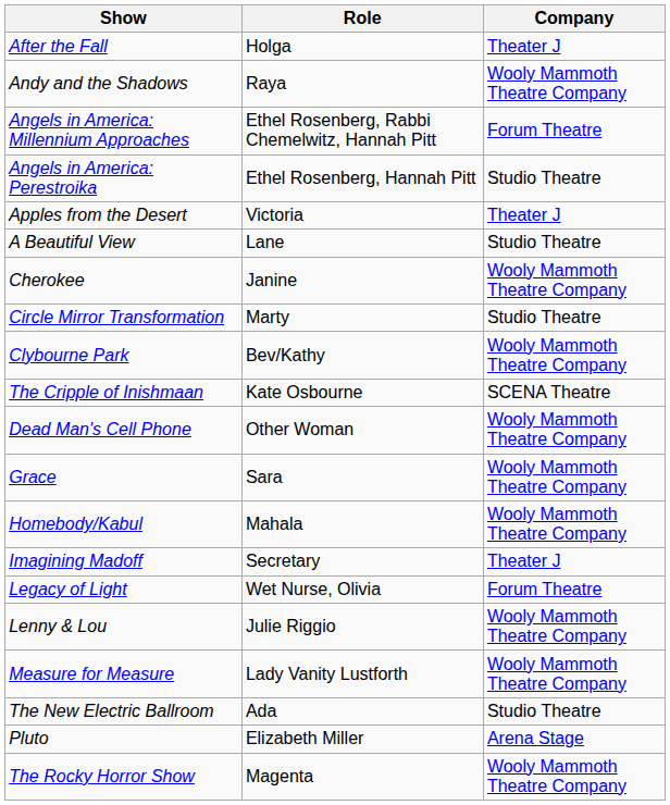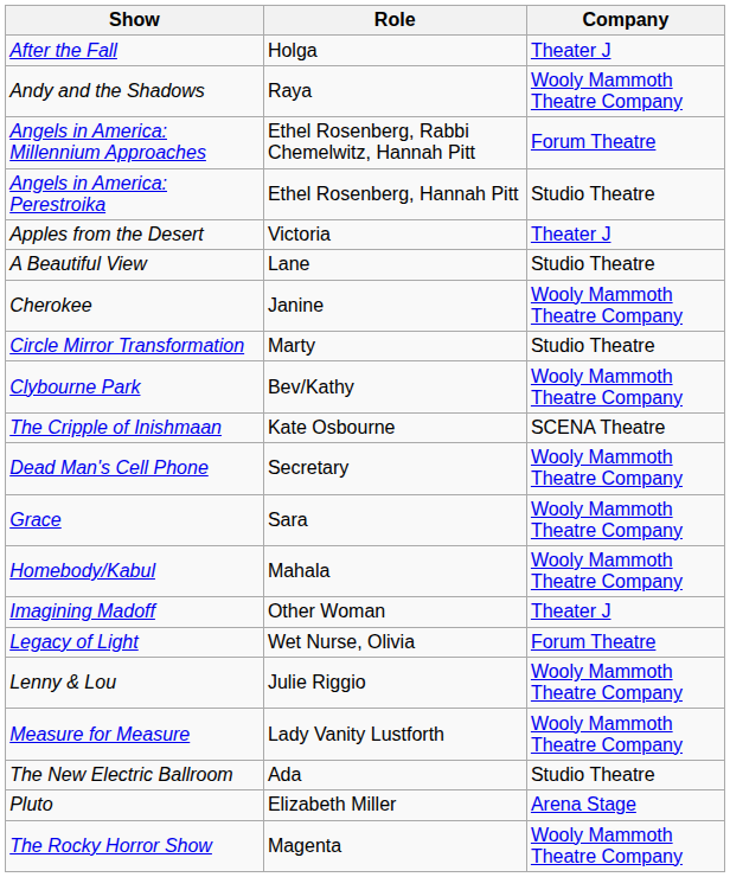 <table class="wikitable sortable mw-collapsible">
 <tr>
 <th>Show</th>
 <th>Role</th>
 <th>Company</th>
 </tr>
 <tr>
 <td><em><a href='#'>After the Fall</a></em></td>
 <td>Holga</td>
 <td><a href='#'>Theater J</a></td>
 </tr>
 <tr>
 <td><em>Andy and the Shadows</em></td>
 <td>Raya</td>
 <td><a href='#'>Wooly Mammoth Theatre Company</a></td>
 </tr>
 <tr>
 <td><em><a href='#'>Angels in America: Millennium Approaches</a></em></td>
 <td>Ethel Rosenberg, Rabbi Chemelwitz, Hannah Pitt</td>
 <td><a href='#'>Forum Theatre</a></td>
 </tr>
 <tr>
 <td><em><a href='#'>Angels in America: Perestroika</a></em></td>
 <td>Ethel Rosenberg, Hannah Pitt</td>
 <td>Studio Theatre</td>
 </tr>
 <tr>
 <td><em>Apples from the Desert</em></td>
 <td>Victoria</td>
 <td><a href='#'>Theater J</a></td>
 </tr>
 <tr>
 <td><em>A Beautiful View</em></td>
 <td>Lane</td>
 <td>Studio Theatre</td>
 </tr>
 <tr>
 <td><em>Cherokee</em></td>
 <td>Janine</td>
 <td><a href='#'>Wooly Mammoth Theatre Company</a></td>
 </tr>
 <tr>
 <td><em><a href='#'>Circle Mirror Transformation</a></em></td>
 <td>Marty</td>
 <td>Studio Theatre</td>
 </tr>
 <tr>
 <td><em><a href='#'>Clybourne Park</a></em></td>
 <td>Bev/Kathy</td>
 <td><a href='#'>Wooly Mammoth Theatre Company</a></td>
 </tr>
 <tr>
 <td><em><a href='#'>The Cripple of Inishmaan</a></em></td>
 <td>Kate Osbourne</td>
 <td>SCENA Theatre</td>
 </tr>
 <tr>
 <td><em><a href='#'>Dead Man's Cell Phone</a></em></td>
-<td>Other Woman</td>
+<td>Secretary</td>
 <td><a href='#'>Wooly Mammoth Theatre Company</a></td>
 </tr>
 <tr>
 <td><em><a href='#'>Grace</a></em></td>
 <td>Sara</td>
 <td><a href='#'>Wooly Mammoth Theatre Company</a></td>
 </tr>
 <tr>
 <td><em><a href='#'>Homebody/Kabul</a></em></td>
 <td>Mahala</td>
 <td><a href='#'>Wooly Mammoth Theatre Company</a></td>
 </tr>
 <tr>
 <td><em><a href='#'>Imagining Madoff</a></em></td>
-<td>Secretary</td>
+<td>Other Woman</td>
 <td><a href='#'>Theater J</a></td>
 </tr>
 <tr>
 <td><em><a href='#'>Legacy of Light</a></em></td>
 <td>Wet Nurse, Olivia</td>
 <td><a href='#'>Forum Theatre</a></td>
 </tr>
 <tr>
 <td><em>Lenny & Lou</em></td>
 <td>Julie Riggio</td>
 <td><a href='#'>Wooly Mammoth Theatre Company</a></td>
 </tr>
 <tr>
 <td><em><a href='#'>Measure for Measure</a></em></td>
 <td>Lady Vanity Lustforth</td>
 <td><a href='#'>Wooly Mammoth Theatre Company</a></td>
 </tr>
 <tr>
 <td><em>The New Electric Ballroom</em></td>
 <td>Ada</td>
 <td>Studio Theatre</td>
 </tr>
 <tr>
 <td><em>Pluto</em></td>
 <td>Elizabeth Miller</td>
 <td><a href='#'>Arena Stage</a></td>
 </tr>
 <tr>
 <td><em><a href='#'>The Rocky Horror Show</a></em></td>
 <td>Magenta</td>
 <td><a href='#'>Wooly Mammoth Theatre Company</a></td>
 </tr>
 </table>
